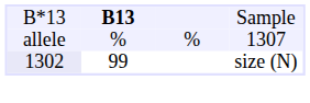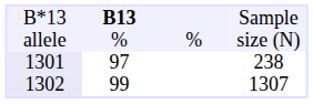 <table border="0" cellspacing="0" cellpadding="0" align="center" style="text-align:center; background:#ffffff; margin-right: 1em; border:2px #e0e0ff solid;">
 <tr style="background:#f0f0ff">
 <td style="width:60px">B*13</td>
 <td style="width:60px"><strong>B13</strong></td>
 <td style="width:60px"></td>
 <td style="width:60px">Sample</td>
 </tr>
 <tr style="background:#f0f0ff">
 <td>allele</td>
 <td>%</td>
 <td>%</td>
-<td>1307</td>
+<td>size (N)</td>
+</tr>
+<tr>
+<td style = "background:#e8e8f8">1301</td>
+<td>97</td>
+<td></td>
+<td>238</td>
 </tr>
 <tr>
 <td style = "background:#e8e8f8">1302</td>
 <td>99</td>
 <td></td>
-<td>size (N)</td>
+<td>1307</td>
 </tr>
 </table>
